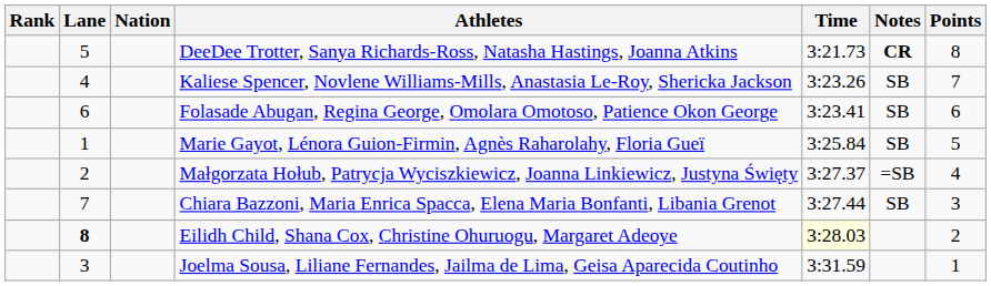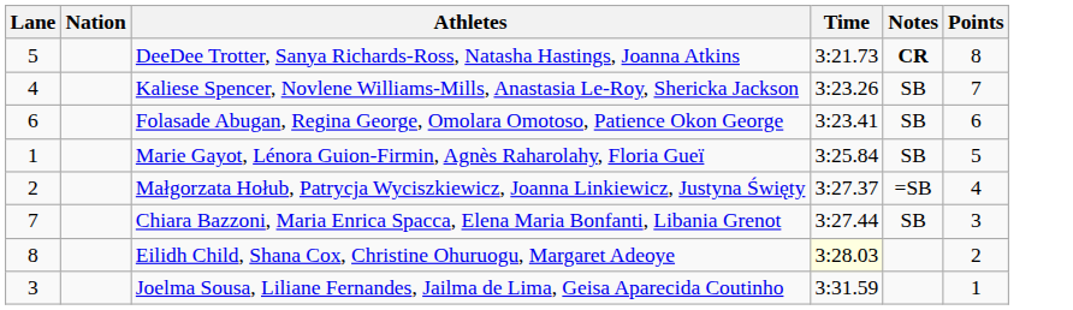 <table class="wikitable sortable" style="text-align:center">
 <tr>
-<th>Rank</th>
 <th>Lane</th>
 <th>Nation</th>
 <th>Athletes</th>
 <th>Time</th>
 <th>Notes</th>
 <th>Points</th>
 </tr>
 <tr>
-<td></td>
 <td>5</td>
 <td align=left></td>
 <td align=left><a href='#'>DeeDee Trotter</a>, <a href='#'>Sanya Richards-Ross</a>, <a href='#'>Natasha Hastings</a>, <a href='#'>Joanna Atkins</a></td>
 <td>3:21.73</td>
 <td><strong>CR</strong></td>
 <td>8</td>
 </tr>
 <tr>
-<td></td>
 <td>4</td>
 <td align=left></td>
 <td align=left><a href='#'>Kaliese Spencer</a>, <a href='#'>Novlene Williams-Mills</a>, <a href='#'>Anastasia Le-Roy</a>, <a href='#'>Shericka Jackson</a></td>
 <td>3:23.26</td>
 <td>SB</td>
 <td>7</td>
 </tr>
 <tr>
-<td></td>
 <td>6</td>
 <td align=left></td>
 <td align=left><a href='#'>Folasade Abugan</a>, <a href='#'>Regina George</a>, <a href='#'>Omolara Omotoso</a>, <a href='#'>Patience Okon George</a></td>
 <td>3:23.41</td>
 <td>SB</td>
 <td>6</td>
 </tr>
 <tr>
-<td></td>
 <td>1</td>
 <td align=left></td>
 <td align=left><a href='#'>Marie Gayot</a>, <a href='#'>Lénora Guion-Firmin</a>, <a href='#'>Agnès Raharolahy</a>, <a href='#'>Floria Gueï</a></td>
 <td>3:25.84</td>
 <td>SB</td>
 <td>5</td>
 </tr>
 <tr>
-<td></td>
 <td>2</td>
 <td align=left></td>
 <td align=left><a href='#'>Małgorzata Hołub</a>, <a href='#'>Patrycja Wyciszkiewicz</a>, <a href='#'>Joanna Linkiewicz</a>, <a href='#'>Justyna Święty</a></td>
 <td>3:27.37</td>
 <td>=SB</td>
 <td>4</td>
 </tr>
 <tr>
-<td></td>
 <td>7</td>
 <td align=left></td>
 <td align=left><a href='#'>Chiara Bazzoni</a>, <a href='#'>Maria Enrica Spacca</a>, <a href='#'>Elena Maria Bonfanti</a>, <a href='#'>Libania Grenot</a></td>
 <td>3:27.44</td>
 <td>SB</td>
 <td>3</td>
 </tr>
 <tr>
-<td></td>
-<td><strong>8</strong></td>
+<td>8</td>
 <td align=left></td>
 <td align=left><a href='#'>Eilidh Child</a>, <a href='#'>Shana Cox</a>, <a href='#'>Christine Ohuruogu</a>, <a href='#'>Margaret Adeoye</a></td>
 <td style="background: lightyellow;">3:28.03</td>
 <td></td>
 <td>2</td>
 </tr>
 <tr>
-<td></td>
 <td>3</td>
 <td align=left></td>
 <td align=left><a href='#'>Joelma Sousa</a>, <a href='#'>Liliane Fernandes</a>, <a href='#'>Jailma de Lima</a>, <a href='#'>Geisa Aparecida Coutinho</a></td>
 <td>3:31.59</td>
 <td></td>
 <td>1</td>
 </tr>
 </table>
